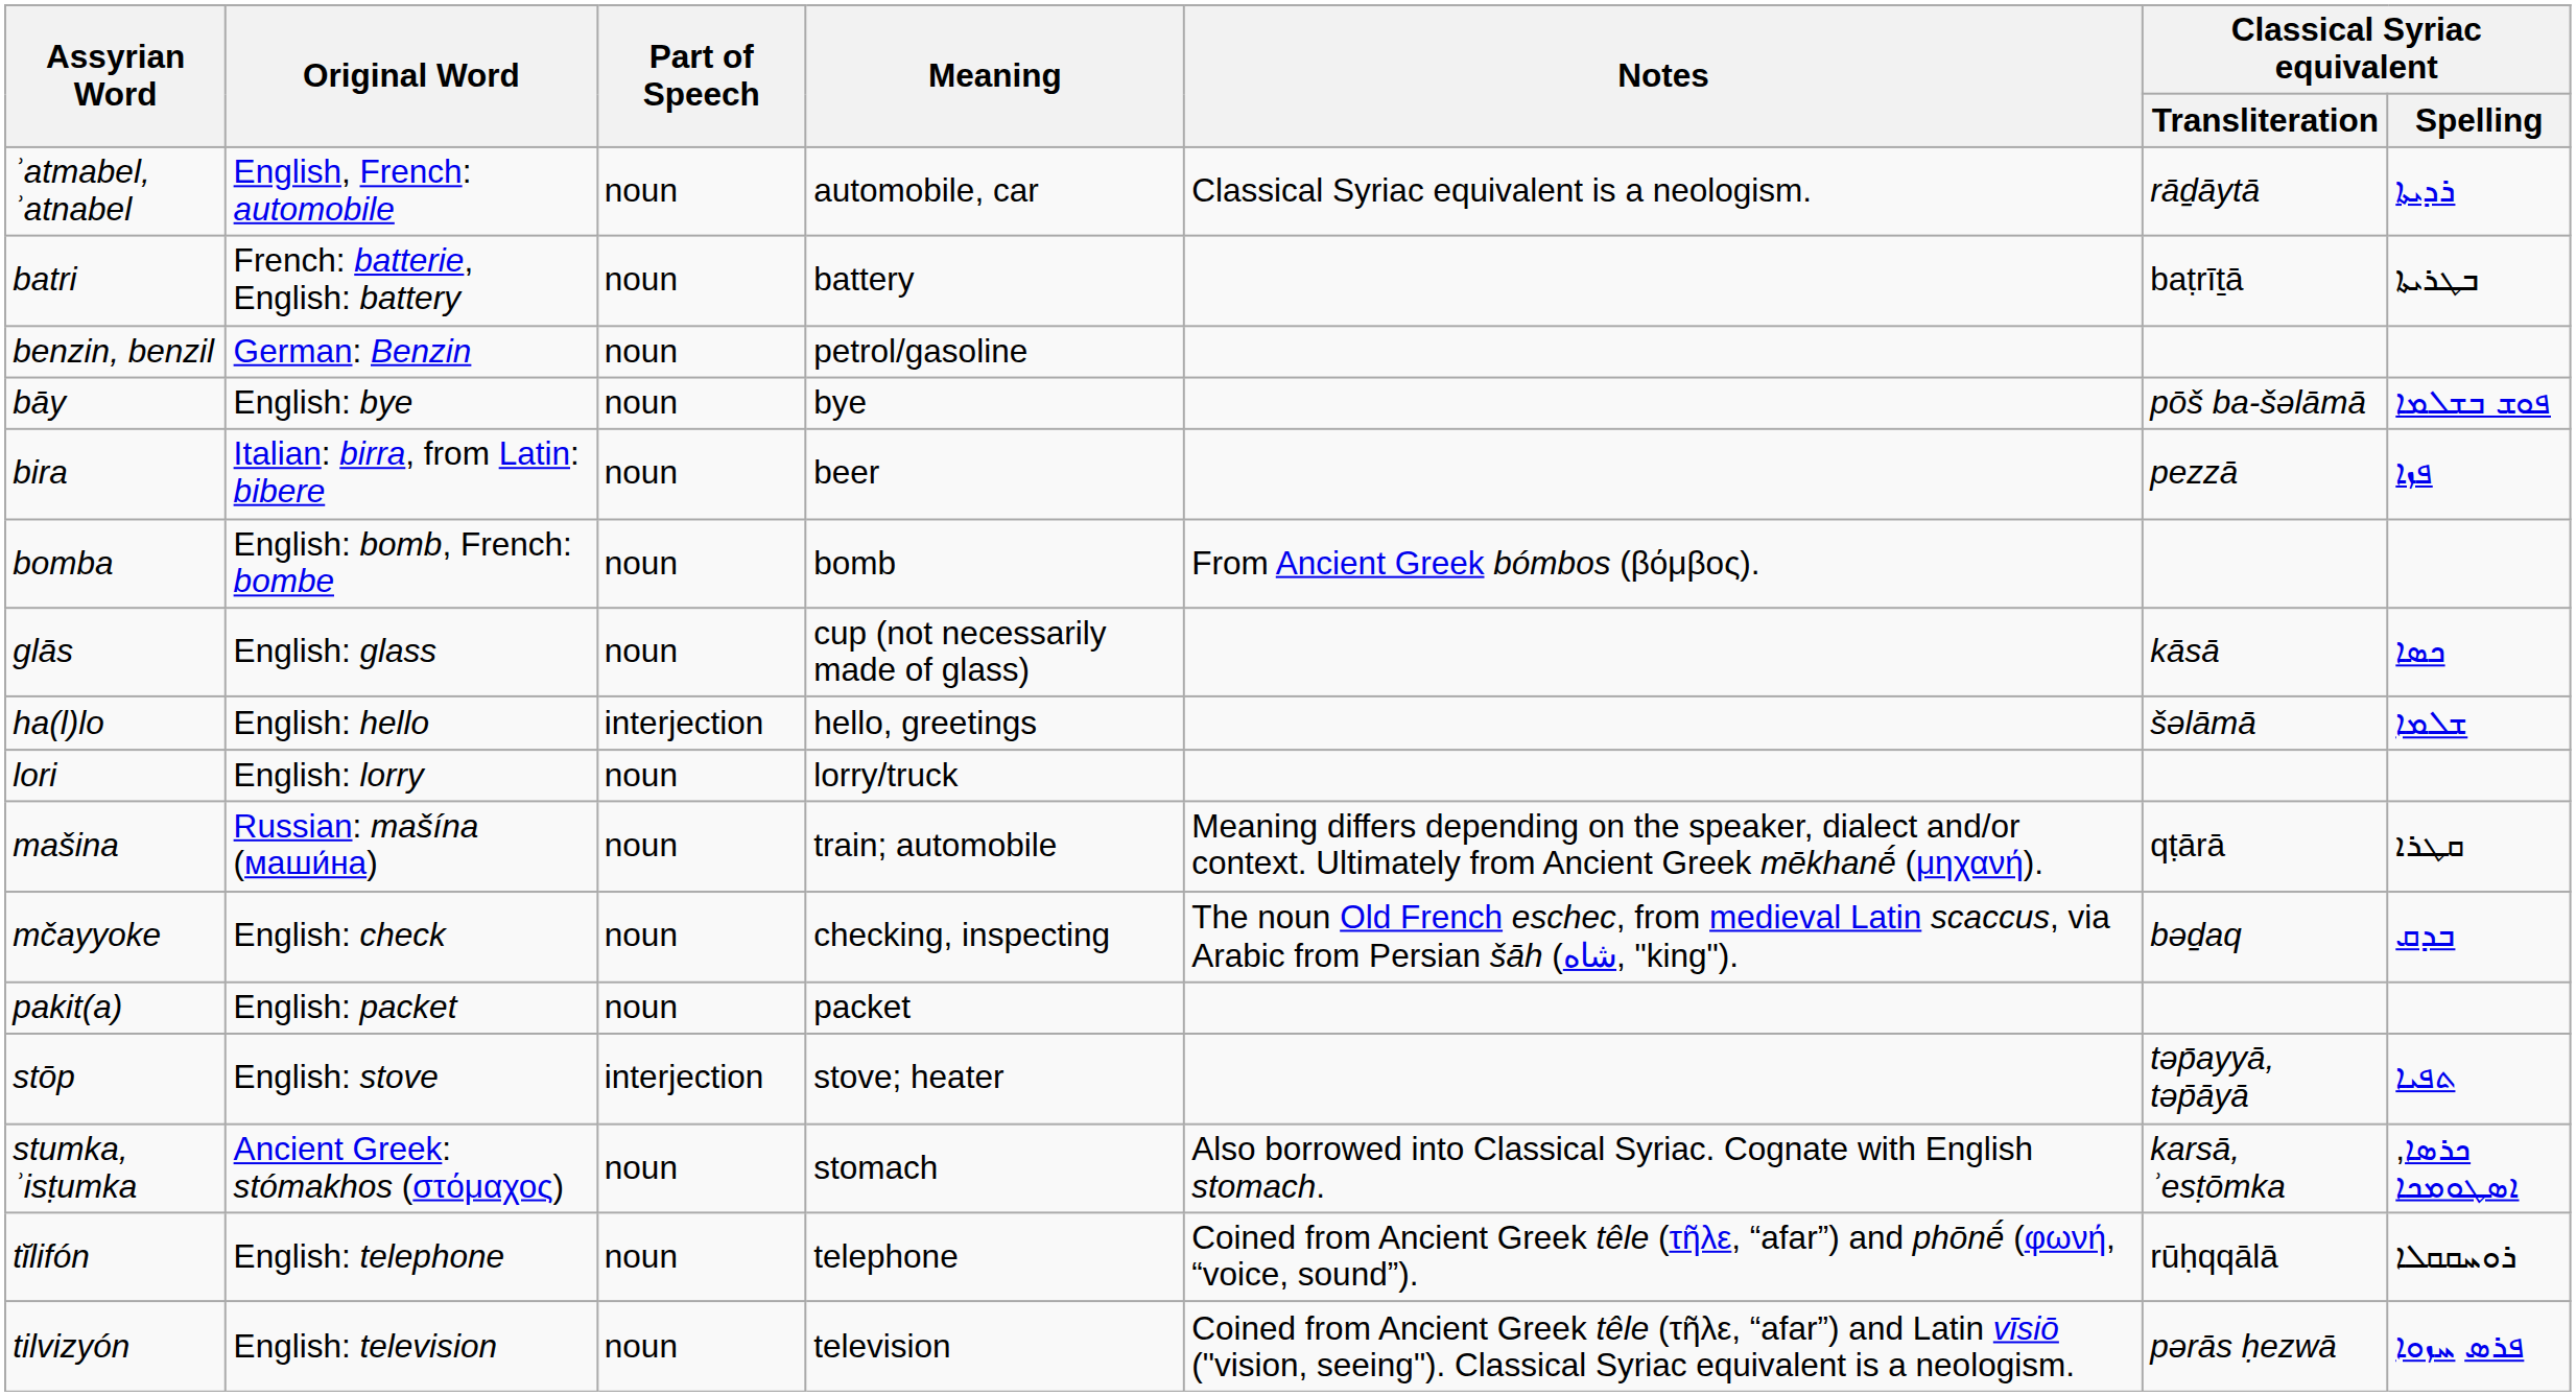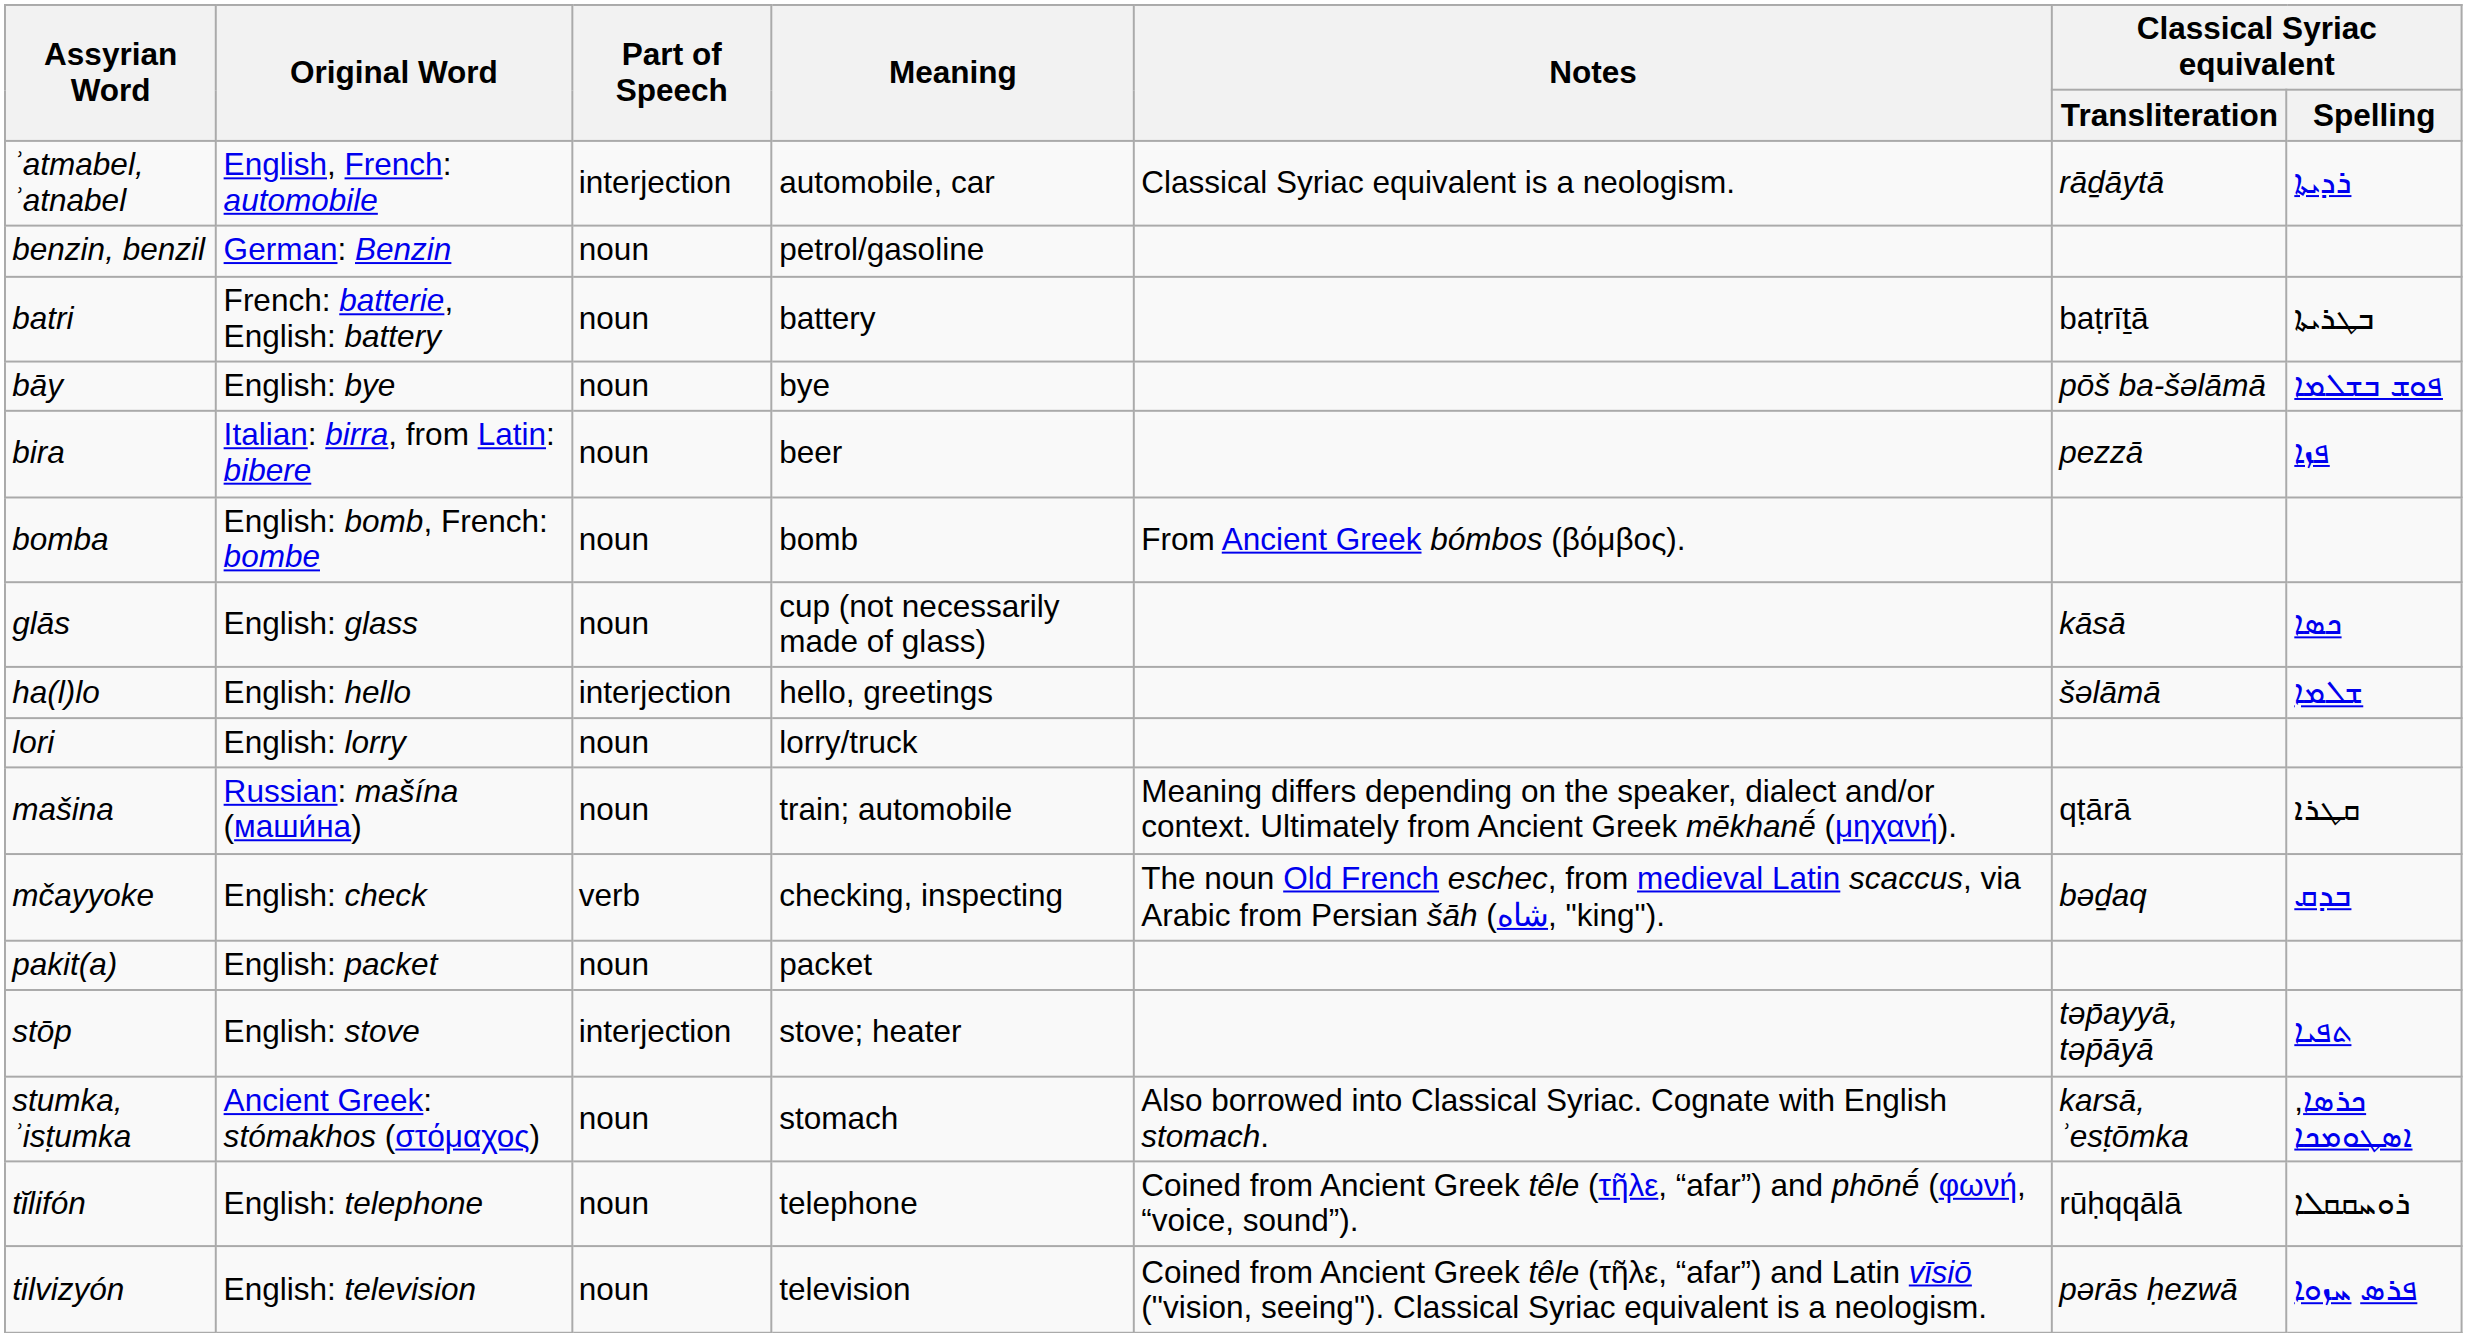 <table class="wikitable">
 <tr>
 <th rowspan="2">Assyrian Word</th>
 <th rowspan="2">Original Word</th>
 <th rowspan="2">Part of Speech</th>
 <th rowspan="2">Meaning</th>
 <th rowspan="2">Notes</th>
 <th colspan="2">Classical Syriac equivalent</th>
 </tr>
 <tr>
 <th>Transliteration</th>
 <th>Spelling</th>
 </tr>
 <tr>
 <td><em>ʾatmabel,</em> <em>ʾatnabel</em></td>
 <td><a href='#'>English</a>, <a href='#'>French</a>: <em><a href='#'>automobile</a></em></td>
-<td>noun</td>
+<td>interjection</td>
 <td>automobile, car</td>
 <td>Classical Syriac equivalent is a neologism.</td>
 <td><em>rāḏāytā</em></td>
 <td><a href='#'>ܪܕܝܬܐ</a></td>
+</tr>
+<tr>
+<td><em>benzin, benzil</em></td>
+<td><a href='#'>German</a>: <em><a href='#'>Benzin</a></em></td>
+<td>noun</td>
+<td>petrol/gasoline</td>
+<td></td>
+<td></td>
+<td></td>
 </tr>
 <tr>
 <td><em>batri</em></td>
 <td>French: <em><a href='#'>batterie</a></em>, English: <em>battery</em></td>
 <td>noun</td>
 <td>battery</td>
 <td></td>
 <td>baṭrīṯā</td>
 <td>ܒܛܪܝܬܐ</td>
-</tr>
-<tr>
-<td><em>benzin, benzil</em></td>
-<td><a href='#'>German</a>: <em><a href='#'>Benzin</a></em></td>
-<td>noun</td>
-<td>petrol/gasoline</td>
-<td></td>
-<td></td>
-<td></td>
 </tr>
 <tr>
 <td><em>bāy</em></td>
 <td>English: <em>bye</em></td>
 <td>noun</td>
 <td>bye</td>
 <td></td>
 <td><em>pōš ba-šəlāmā</em></td>
 <td><a href='#'>ܦܘܫ ܒܫܠܡܐ</a></td>
 </tr>
 <tr>
 <td><em>bira</em></td>
 <td><a href='#'>Italian</a>: <em><a href='#'>birra</a></em>, from <a href='#'>Latin</a>: <em><a href='#'>bibere</a></em></td>
 <td>noun</td>
 <td>beer</td>
 <td></td>
 <td><em>pezzā</em></td>
 <td><a href='#'>ܦܙܐ</a></td>
 </tr>
 <tr>
 <td><em>bomba</em></td>
 <td>English: <em>bomb</em>, French: <em><a href='#'>bombe</a></em></td>
 <td>noun</td>
 <td>bomb</td>
 <td>From <a href='#'>Ancient Greek</a> <em>bómbos</em> (βόμβος).</td>
 <td></td>
 <td></td>
 </tr>
 <tr>
 <td><em>glās</em></td>
 <td>English: <em>glass</em></td>
 <td>noun</td>
 <td>cup (not necessarily made of glass)</td>
 <td></td>
 <td><em>kāsā</em></td>
 <td><a href='#'>ܟܣܐ</a></td>
 </tr>
 <tr>
 <td><em>ha(l)lo</em></td>
 <td>English: <em>hello</em></td>
 <td>interjection</td>
 <td>hello, greetings</td>
 <td></td>
 <td><em>šəlāmā</em></td>
 <td><a href='#'>ܫܠܡܐ</a></td>
 </tr>
 <tr>
 <td><em>lori</em></td>
 <td>English: <em>lorry</em></td>
 <td>noun</td>
 <td>lorry/truck</td>
 <td></td>
 <td></td>
 <td></td>
 </tr>
 <tr>
 <td><em>mašina</em></td>
 <td><a href='#'>Russian</a>: <em>mašína</em> (<a href='#'>маши́на</a>)</td>
 <td>noun</td>
 <td>train; automobile</td>
 <td>Meaning differs depending on the speaker, dialect and/or context. Ultimately from Ancient Greek <em>mēkhanḗ</em> (<a href='#'>μηχανή</a>).</td>
 <td>qṭārā</td>
 <td>ܩܛܪܐ</td>
 </tr>
 <tr>
 <td><em>mčayyoke</em></td>
 <td>English: <em>check</em></td>
-<td>noun</td>
+<td>verb</td>
 <td>checking, inspecting</td>
 <td>The noun <a href='#'>Old French</a> <em>eschec</em>, from <a href='#'>medieval Latin</a> <em>scaccus</em>, via Arabic from Persian <em>šāh</em> (<a href='#'>شاه</a>, "king").</td>
 <td><em>bəḏaq</em></td>
 <td><a href='#'>ܒܕܩ</a></td>
 </tr>
 <tr>
 <td><em>pakit(a)</em></td>
 <td>English: <em>packet</em></td>
 <td>noun</td>
 <td>packet</td>
 <td></td>
 <td></td>
 <td></td>
 </tr>
 <tr>
 <td><em>stōp</em></td>
 <td>English: <em>stove</em></td>
 <td>interjection</td>
 <td>stove; heater</td>
 <td></td>
 <td><em>təp̄ayyā, təp̄āyā</em></td>
 <td><a href='#'>ܬܦܝܐ</a></td>
 </tr>
 <tr>
 <td><em>stumka, ʾisṭumka</em></td>
 <td><a href='#'>Ancient Greek</a>: <em>stómakhos</em> (<a href='#'>στόμαχος</a>)</td>
 <td>noun</td>
 <td>stomach</td>
 <td>Also borrowed into Classical Syriac. Cognate with English <em>stomach</em>.</td>
 <td><em>karsā, ʾesṭōmka</em></td>
 <td><a href='#'>ܟܪܣܐ</a>, <a href='#'>ܐܣܛܘܡܟܐ</a></td>
 </tr>
 <tr>
 <td><em>tĭlifón</em></td>
 <td>English: <em>telephone</em></td>
 <td>noun</td>
 <td>telephone</td>
 <td>Coined from Ancient Greek <em>têle</em> (<a href='#'>τῆλε</a>, “afar”) and <em>phōnḗ</em> (<a href='#'>φωνή</a>, “voice, sound”).</td>
 <td>rūḥqqālā</td>
 <td>ܪܘܚܩܩܠܐ</td>
 </tr>
 <tr>
 <td><em>tilvizyón</em></td>
 <td>English: <em>television</em></td>
 <td>noun</td>
 <td>television</td>
 <td>Coined from Ancient Greek <em>têle</em> (τῆλε, “afar”) and Latin <em><a href='#'>vīsiō</a></em> ("vision, seeing"). Classical Syriac equivalent is a neologism.</td>
 <td><em>pərās ḥezwā</em></td>
 <td><a href='#'>ܦܪܣ</a> <a href='#'>ܚܙܘܐ</a></td>
 </tr>
 </table>
